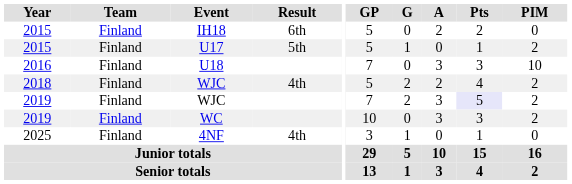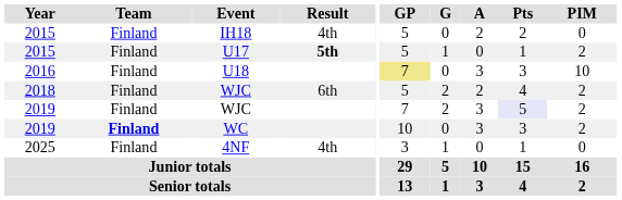 <table border="0" cellpadding="1" cellspacing="0" ID="Table3" style="text-align:center; width:40em;">
 <tr bgcolor="#e0e0e0">
 <th>Year</th>
 <th>Team</th>
 <th>Event</th>
 <th>Result</th>
 <th rowspan="99" bgcolor="#ffffff"></th>
 <th>GP</th>
 <th>G</th>
 <th>A</th>
 <th>Pts</th>
 <th>PIM</th>
 </tr>
 <tr>
 <td><a href='#'>2015</a></td>
 <td><a href='#'>Finland</a></td>
 <td><a href='#'>IH18</a></td>
-<td>6th</td>
+<td>4th</td>
 <td>5</td>
 <td>0</td>
 <td>2</td>
 <td>2</td>
 <td>0</td>
 </tr>
 <tr bgcolor="#f0f0f0">
 <td><a href='#'>2015</a></td>
 <td>Finland</td>
 <td><a href='#'>U17</a></td>
-<td>5th</td>
+<td><strong>5th</strong></td>
 <td>5</td>
 <td>1</td>
 <td>0</td>
 <td>1</td>
 <td>2</td>
 </tr>
 <tr>
 <td><a href='#'>2016</a></td>
 <td>Finland</td>
 <td><a href='#'>U18</a></td>
 <td></td>
-<td>7</td>
+<td style="background: khaki;">7</td>
 <td>0</td>
 <td>3</td>
 <td>3</td>
 <td>10</td>
 </tr>
 <tr bgcolor="#f0f0f0">
 <td><a href='#'>2018</a></td>
 <td>Finland</td>
 <td><a href='#'>WJC</a></td>
-<td>4th</td>
+<td>6th</td>
 <td>5</td>
 <td>2</td>
 <td>2</td>
 <td>4</td>
 <td>2</td>
 </tr>
 <tr>
 <td><a href='#'>2019</a></td>
 <td>Finland</td>
 <td>WJC</td>
 <td></td>
 <td>7</td>
 <td>2</td>
 <td>3</td>
 <td style="background: lavender;">5</td>
 <td>2</td>
 </tr>
 <tr bgcolor="#f0f0f0">
 <td><a href='#'>2019</a></td>
-<td><a href='#'>Finland</a></td>
+<td><strong><a href='#'>Finland</a></strong></td>
 <td><a href='#'>WC</a></td>
 <td></td>
 <td>10</td>
 <td>0</td>
 <td>3</td>
 <td>3</td>
 <td>2</td>
 </tr>
 <tr>
 <td>2025</td>
 <td>Finland</td>
 <td><a href='#'>4NF</a></td>
 <td>4th</td>
 <td>3</td>
 <td>1</td>
 <td>0</td>
 <td>1</td>
 <td>0</td>
 </tr>
 <tr bgcolor="#e0e0e0">
 <th colspan="4">Junior totals</th>
 <th>29</th>
 <th>5</th>
 <th>10</th>
 <th>15</th>
 <th>16</th>
 </tr>
 <tr bgcolor="#e0e0e0">
 <th colspan="4">Senior totals</th>
 <th>13</th>
 <th>1</th>
 <th>3</th>
 <th>4</th>
 <th>2</th>
 </tr>
 </table>
